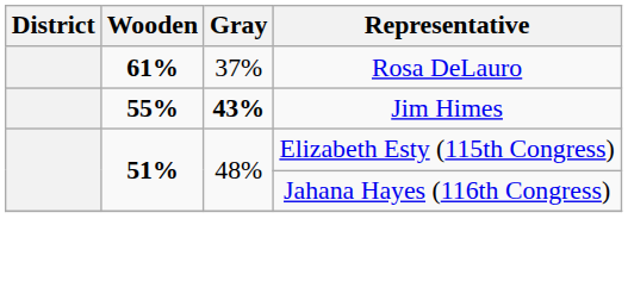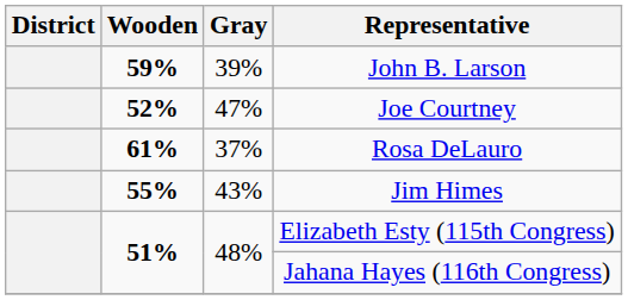 <table class="wikitable">
 <tr>
 <th>District</th>
 <th>Wooden</th>
 <th>Gray</th>
 <th>Representative</th>
+</tr>
+<tr align=center>
+<th></th>
+<td><strong>59%</strong></td>
+<td>39%</td>
+<td><a href='#'>John B. Larson</a></td>
+</tr>
+<tr align=center>
+<th></th>
+<td><strong>52%</strong></td>
+<td>47%</td>
+<td><a href='#'>Joe Courtney</a></td>
 </tr>
 <tr align=center>
 <th></th>
 <td><strong>61%</strong></td>
 <td>37%</td>
 <td><a href='#'>Rosa DeLauro</a></td>
 </tr>
 <tr align=center>
 <th></th>
 <td><strong>55%</strong></td>
-<td><strong>43%</strong></td>
+<td>43%</td>
 <td><a href='#'>Jim Himes</a></td>
 </tr>
 <tr align=center>
 <th rowspan=2 ></th>
 <td rowspan=2><strong>51%</strong></td>
 <td rowspan=2>48%</td>
 <td><a href='#'>Elizabeth Esty</a> (<a href='#'>115th Congress</a>)</td>
 </tr>
 <tr align=center>
 <td><a href='#'>Jahana Hayes</a> (<a href='#'>116th Congress</a>)</td>
 </tr>
 <tr align=center>
 </tr>
 </table>
